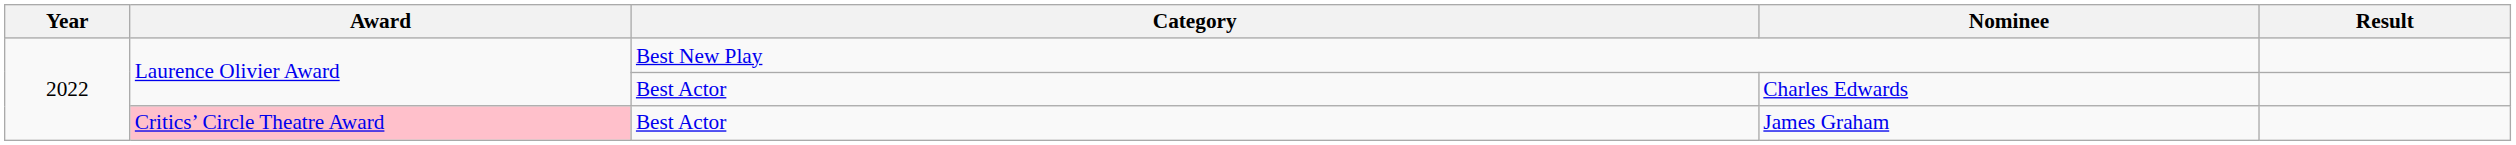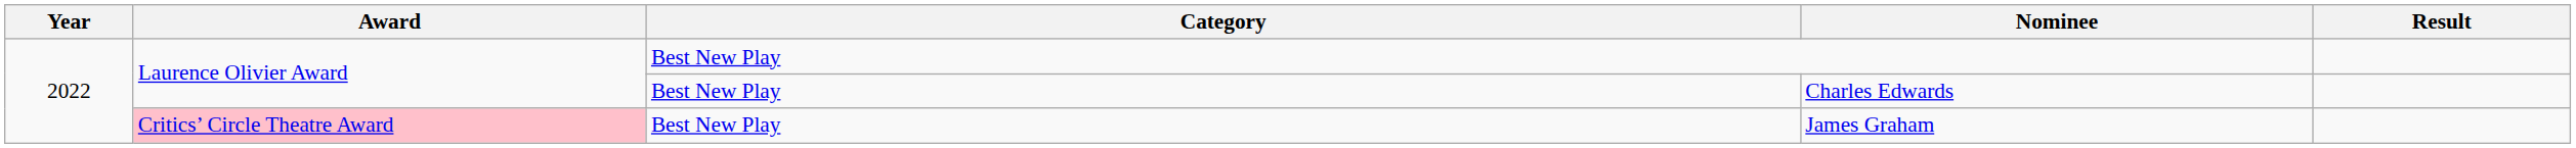 <table class="wikitable" style="width:95%;">
 <tr>
 <th style="width:5%;">Year</th>
 <th style="width:20%;">Award</th>
 <th style="width:45%;">Category</th>
 <th style="width:20%;">Nominee</th>
 <th style="width:10%;">Result</th>
 </tr>
 <tr>
 <td rowspan="3" align="center">2022</td>
 <td rowspan="2"><a href='#'>Laurence Olivier Award</a></td>
 <td colspan="2"><a href='#'>Best New Play</a></td>
 <td></td>
 </tr>
 <tr>
-<td><a href='#'>Best Actor</a></td>
+<td><a href='#'>Best New Play</a></td>
 <td><a href='#'>Charles Edwards</a></td>
 <td></td>
 </tr>
 <tr>
 <td style="background: pink;"><a href='#'>Critics’ Circle Theatre Award</a></td>
-<td><a href='#'>Best Actor</a></td>
+<td><a href='#'>Best New Play</a></td>
 <td><a href='#'>James Graham</a></td>
 <td></td>
 </tr>
 </table>
